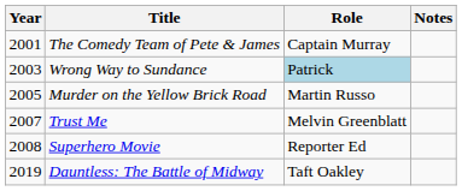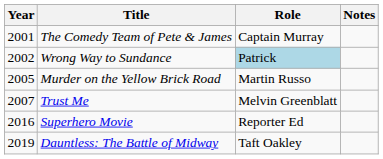 <table class="wikitable sortable">
 <tr>
 <th>Year</th>
 <th>Title</th>
 <th>Role</th>
 <th>Notes</th>
 </tr>
 <tr>
 <td>2001</td>
 <td><em>The Comedy Team of Pete & James</em></td>
 <td>Captain Murray</td>
 <td></td>
 </tr>
 <tr>
-<td>2003</td>
+<td>2002</td>
 <td><em>Wrong Way to Sundance</em></td>
 <td style="background: lightblue;">Patrick</td>
 <td></td>
 </tr>
 <tr>
 <td>2005</td>
 <td><em>Murder on the Yellow Brick Road</em></td>
 <td>Martin Russo</td>
 <td></td>
 </tr>
 <tr>
 <td>2007</td>
 <td><a href='#'><em>Trust Me</em></a></td>
 <td>Melvin Greenblatt</td>
 <td></td>
 </tr>
 <tr>
-<td>2008</td>
+<td>2016</td>
 <td><em><a href='#'>Superhero Movie</a></em></td>
 <td>Reporter Ed</td>
 <td></td>
 </tr>
 <tr>
 <td>2019</td>
 <td><em><a href='#'>Dauntless: The Battle of Midway</a></em></td>
 <td>Taft Oakley</td>
 <td></td>
 </tr>
 </table>
